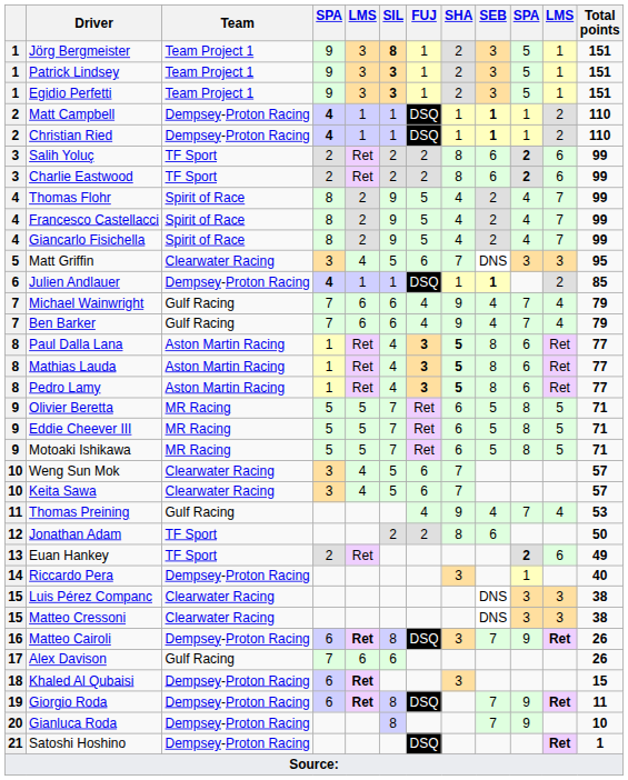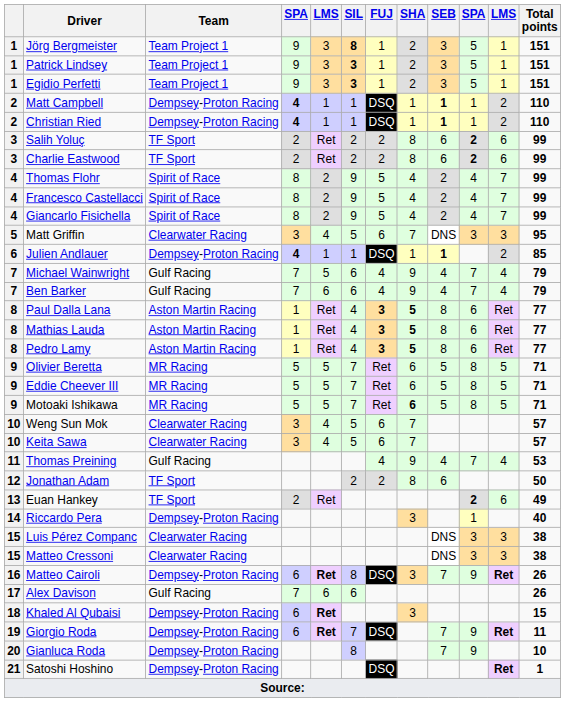 <table class="wikitable" style="font-size: 90%; text-align:center;">
 <tr valign="top">
 <th valign=middle></th>
 <th valign=middle>Driver</th>
 <th valign=middle>Team</th>
 <th><a href='#'>SPA</a><br></th>
 <th><a href='#'>LMS</a><br></th>
 <th><a href='#'>SIL</a><br></th>
 <th><a href='#'>FUJ</a><br></th>
 <th><a href='#'>SHA</a><br></th>
 <th><a href='#'>SEB</a><br></th>
 <th><a href='#'>SPA</a><br></th>
 <th><a href='#'>LMS</a><br></th>
 <th valign=middle>Total<br>points</th>
 </tr>
 <tr>
 <th>1</th>
 <td align=left> <a href='#'>Jörg Bergmeister</a></td>
 <td align=left> <a href='#'>Team Project 1</a></td>
 <td style="background:#DFFFDF;">9</td>
 <td style="background:#FFDF9F;">3</td>
 <td style="background:#FFDF9F;"><strong>8</strong></td>
 <td style="background:#FFFFBF;">1</td>
 <td style="background:#DFDFDF;">2</td>
 <td style="background:#FFDF9F;">3</td>
 <td style="background:#DFFFDF;">5</td>
 <td style="background:#FFFFBF;">1</td>
 <td><strong>151</strong></td>
 </tr>
 <tr>
 <th>1</th>
 <td align=left> <a href='#'>Patrick Lindsey</a></td>
 <td align=left> <a href='#'>Team Project 1</a></td>
 <td style="background:#DFFFDF;">9</td>
 <td style="background:#FFDF9F;">3</td>
 <td style="background:#FFDF9F;"><strong>3</strong></td>
 <td style="background:#FFFFBF;">1</td>
 <td style="background:#DFDFDF;">2</td>
 <td style="background:#FFDF9F;">3</td>
 <td style="background:#DFFFDF;">5</td>
 <td style="background:#FFFFBF;">1</td>
 <td><strong>151</strong></td>
 </tr>
 <tr>
 <th>1</th>
 <td align=left> <a href='#'>Egidio Perfetti</a></td>
 <td align=left> <a href='#'>Team Project 1</a></td>
 <td style="background:#DFFFDF;">9</td>
 <td style="background:#FFDF9F;">3</td>
 <td style="background:#FFDF9F;"><strong>3</strong></td>
 <td style="background:#FFFFBF;">1</td>
 <td style="background:#DFDFDF;">2</td>
 <td style="background:#FFDF9F;">3</td>
 <td style="background:#DFFFDF;">5</td>
 <td style="background:#FFFFBF;">1</td>
 <td><strong>151</strong></td>
 </tr>
 <tr>
 <th>2</th>
 <td align=left> <a href='#'>Matt Campbell</a></td>
 <td align=left> <a href='#'>Dempsey</a>-<a href='#'>Proton Racing</a></td>
 <td style="background:#CFCFFF;"><strong>4</strong></td>
 <td style="background:#CFCFFF;">1</td>
 <td style="background:#CFCFFF;">1</td>
 <td style="background:#000000; color:#FFFFFF;">DSQ</td>
 <td style="background:#FFFFBF;">1</td>
 <td style="background:#FFFFBF;"><strong>1</strong></td>
 <td style="background:#FFFFBF;">1</td>
 <td style="background:#DFDFDF;">2</td>
 <td><strong>110</strong></td>
 </tr>
 <tr>
 <th>2</th>
 <td align=left> <a href='#'>Christian Ried</a></td>
 <td align=left> <a href='#'>Dempsey</a>-<a href='#'>Proton Racing</a></td>
 <td style="background:#CFCFFF;"><strong>4</strong></td>
 <td style="background:#CFCFFF;">1</td>
 <td style="background:#CFCFFF;">1</td>
 <td style="background:#000000; color:#FFFFFF;">DSQ</td>
 <td style="background:#FFFFBF;">1</td>
 <td style="background:#FFFFBF;"><strong>1</strong></td>
 <td style="background:#FFFFBF;">1</td>
 <td style="background:#DFDFDF;">2</td>
 <td><strong>110</strong></td>
 </tr>
 <tr>
 <th>3</th>
 <td align=left> <a href='#'>Salih Yoluç</a></td>
 <td align=left> <a href='#'>TF Sport</a></td>
 <td style="background:#DFDFDF;">2</td>
 <td style="background:#EFCFFF;">Ret</td>
 <td style="background:#DFDFDF;">2</td>
 <td style="background:#DFDFDF;">2</td>
 <td style="background:#DFFFDF;">8</td>
 <td style="background:#DFFFDF;">6</td>
 <td style="background:#DFDFDF;"><strong>2</strong></td>
 <td style="background:#DFFFDF;">6</td>
 <td><strong>99</strong></td>
 </tr>
 <tr>
 <th>3</th>
 <td align=left> <a href='#'>Charlie Eastwood</a></td>
 <td align=left> <a href='#'>TF Sport</a></td>
 <td style="background:#DFDFDF;">2</td>
 <td style="background:#EFCFFF;">Ret</td>
 <td style="background:#DFDFDF;">2</td>
 <td style="background:#DFDFDF;">2</td>
 <td style="background:#DFFFDF;">8</td>
 <td style="background:#DFFFDF;">6</td>
 <td style="background:#DFDFDF;"><strong>2</strong></td>
 <td style="background:#DFFFDF;">6</td>
 <td><strong>99</strong></td>
 </tr>
 <tr>
 <th>4</th>
 <td align=left> <a href='#'>Thomas Flohr</a></td>
 <td align=left> <a href='#'>Spirit of Race</a></td>
 <td style="background:#DFFFDF;">8</td>
 <td style="background:#DFDFDF;">2</td>
 <td style="background:#DFFFDF;">9</td>
 <td style="background:#DFFFDF;">5</td>
 <td style="background:#DFFFDF;">4</td>
 <td style="background:#DFDFDF;">2</td>
 <td style="background:#DFFFDF;">4</td>
 <td style="background:#DFFFDF;">7</td>
 <td><strong>99</strong></td>
 </tr>
 <tr>
 <th>4</th>
 <td align=left> <a href='#'>Francesco Castellacci</a></td>
 <td align=left> <a href='#'>Spirit of Race</a></td>
 <td style="background:#DFFFDF;">8</td>
 <td style="background:#DFDFDF;">2</td>
 <td style="background:#DFFFDF;">9</td>
 <td style="background:#DFFFDF;">5</td>
 <td style="background:#DFFFDF;">4</td>
 <td style="background:#DFDFDF;">2</td>
 <td style="background:#DFFFDF;">4</td>
 <td style="background:#DFFFDF;">7</td>
 <td><strong>99</strong></td>
 </tr>
 <tr>
 <th>4</th>
 <td align=left> <a href='#'>Giancarlo Fisichella</a></td>
 <td align=left> <a href='#'>Spirit of Race</a></td>
 <td style="background:#DFFFDF;">8</td>
 <td style="background:#DFDFDF;">2</td>
 <td style="background:#DFFFDF;">9</td>
 <td style="background:#DFFFDF;">5</td>
 <td style="background:#DFFFDF;">4</td>
 <td style="background:#DFDFDF;">2</td>
 <td style="background:#DFFFDF;">4</td>
 <td style="background:#DFFFDF;">7</td>
 <td><strong>99</strong></td>
 </tr>
 <tr>
 <th>5</th>
 <td align=left> Matt Griffin</td>
 <td align=left> <a href='#'>Clearwater Racing</a></td>
 <td style="background:#FFDF9F;">3</td>
 <td style="background:#DFFFDF;">4</td>
 <td style="background:#DFFFDF;">5</td>
 <td style="background:#DFFFDF;">6</td>
 <td style="background:#DFFFDF;">7</td>
 <td style="background:#FFFFFF;">DNS</td>
 <td style="background:#FFDF9F;">3</td>
 <td style="background:#FFDF9F;">3</td>
 <td><strong>95</strong></td>
 </tr>
 <tr>
 <th>6</th>
 <td align=left> <a href='#'>Julien Andlauer</a></td>
 <td align=left> <a href='#'>Dempsey</a>-<a href='#'>Proton Racing</a></td>
 <td style="background:#CFCFFF;"><strong>4</strong></td>
 <td style="background:#CFCFFF;">1</td>
 <td style="background:#CFCFFF;">1</td>
 <td style="background:#000000; color:#FFFFFF;">DSQ</td>
 <td style="background:#FFFFBF;">1</td>
 <td style="background:#FFFFBF;"><strong>1</strong></td>
 <td></td>
 <td style="background:#DFDFDF;">2</td>
 <td><strong>85</strong></td>
 </tr>
 <tr>
 <th>7</th>
 <td align=left> <a href='#'>Michael Wainwright</a></td>
 <td align=left> Gulf Racing</td>
 <td style="background:#DFFFDF;">7</td>
-<td style="background:#DFFFDF;">6</td>
+<td style="background:#DFFFDF;">5</td>
 <td style="background:#DFFFDF;">6</td>
 <td style="background:#DFFFDF;">4</td>
 <td style="background:#DFFFDF;">9</td>
 <td style="background:#DFFFDF;">4</td>
 <td style="background:#DFFFDF;">7</td>
 <td style="background:#DFFFDF;">4</td>
 <td><strong>79</strong></td>
 </tr>
 <tr>
 <th>7</th>
 <td align=left> <a href='#'>Ben Barker</a></td>
 <td align=left> Gulf Racing</td>
 <td style="background:#DFFFDF;">7</td>
 <td style="background:#DFFFDF;">6</td>
 <td style="background:#DFFFDF;">6</td>
 <td style="background:#DFFFDF;">4</td>
 <td style="background:#DFFFDF;">9</td>
 <td style="background:#DFFFDF;">4</td>
 <td style="background:#DFFFDF;">7</td>
 <td style="background:#DFFFDF;">4</td>
 <td><strong>79</strong></td>
 </tr>
 <tr>
 <th>8</th>
 <td align=left> <a href='#'>Paul Dalla Lana</a></td>
 <td align=left> <a href='#'>Aston Martin Racing</a></td>
 <td style="background:#FFFFBF;">1</td>
 <td style="background:#EFCFFF;">Ret</td>
 <td style="background:#DFFFDF;">4</td>
 <td style="background:#FFDF9F;"><strong>3</strong></td>
 <td style="background:#DFFFDF;"><strong>5</strong></td>
 <td style="background:#DFFFDF;">8</td>
 <td style="background:#DFFFDF;">6</td>
 <td style="background:#EFCFFF;">Ret</td>
 <td><strong>77</strong></td>
 </tr>
 <tr>
 <th>8</th>
 <td align=left> <a href='#'>Mathias Lauda</a></td>
 <td align=left> <a href='#'>Aston Martin Racing</a></td>
 <td style="background:#FFFFBF;">1</td>
 <td style="background:#EFCFFF;">Ret</td>
 <td style="background:#DFFFDF;">4</td>
 <td style="background:#FFDF9F;"><strong>3</strong></td>
 <td style="background:#DFFFDF;"><strong>5</strong></td>
 <td style="background:#DFFFDF;">8</td>
 <td style="background:#DFFFDF;">6</td>
 <td style="background:#EFCFFF;">Ret</td>
 <td><strong>77</strong></td>
 </tr>
 <tr>
 <th>8</th>
 <td align=left> <a href='#'>Pedro Lamy</a></td>
 <td align=left> <a href='#'>Aston Martin Racing</a></td>
 <td style="background:#FFFFBF;">1</td>
 <td style="background:#EFCFFF;">Ret</td>
 <td style="background:#DFFFDF;">4</td>
 <td style="background:#FFDF9F;"><strong>3</strong></td>
 <td style="background:#DFFFDF;"><strong>5</strong></td>
 <td style="background:#DFFFDF;">8</td>
 <td style="background:#DFFFDF;">6</td>
 <td style="background:#EFCFFF;">Ret</td>
 <td><strong>77</strong></td>
 </tr>
 <tr>
 <th>9</th>
 <td align=left> <a href='#'>Olivier Beretta</a></td>
 <td align=left> <a href='#'>MR Racing</a></td>
 <td style="background:#DFFFDF;">5</td>
 <td style="background:#DFFFDF;">5</td>
 <td style="background:#DFFFDF;">7</td>
 <td style="background:#EFCFFF;">Ret</td>
 <td style="background:#DFFFDF;">6</td>
 <td style="background:#DFFFDF;">5</td>
 <td style="background:#DFFFDF;">8</td>
 <td style="background:#DFFFDF;">5</td>
 <td><strong>71</strong></td>
 </tr>
 <tr>
 <th>9</th>
 <td align=left> <a href='#'>Eddie Cheever III</a></td>
 <td align=left> <a href='#'>MR Racing</a></td>
 <td style="background:#DFFFDF;">5</td>
 <td style="background:#DFFFDF;">5</td>
 <td style="background:#DFFFDF;">7</td>
 <td style="background:#EFCFFF;">Ret</td>
 <td style="background:#DFFFDF;">6</td>
 <td style="background:#DFFFDF;">5</td>
 <td style="background:#DFFFDF;">8</td>
 <td style="background:#DFFFDF;">5</td>
 <td><strong>71</strong></td>
 </tr>
 <tr>
 <th>9</th>
 <td align=left> Motoaki Ishikawa</td>
 <td align=left> <a href='#'>MR Racing</a></td>
 <td style="background:#DFFFDF;">5</td>
 <td style="background:#DFFFDF;">5</td>
 <td style="background:#DFFFDF;">7</td>
 <td style="background:#EFCFFF;">Ret</td>
-<td style="background:#DFFFDF;">6</td>
+<td style="background:#DFFFDF;"><strong>6</strong></td>
 <td style="background:#DFFFDF;">5</td>
 <td style="background:#DFFFDF;">8</td>
 <td style="background:#DFFFDF;">5</td>
 <td><strong>71</strong></td>
 </tr>
 <tr>
 <th>10</th>
 <td align=left> Weng Sun Mok</td>
 <td align=left> <a href='#'>Clearwater Racing</a></td>
 <td style="background:#FFDF9F;">3</td>
 <td style="background:#DFFFDF;">4</td>
 <td style="background:#DFFFDF;">5</td>
 <td style="background:#DFFFDF;">6</td>
 <td style="background:#DFFFDF;">7</td>
 <td></td>
 <td></td>
 <td></td>
 <td><strong>57</strong></td>
 </tr>
 <tr>
 <th>10</th>
 <td align=left> <a href='#'>Keita Sawa</a></td>
 <td align=left> <a href='#'>Clearwater Racing</a></td>
 <td style="background:#FFDF9F;">3</td>
 <td style="background:#DFFFDF;">4</td>
 <td style="background:#DFFFDF;">5</td>
 <td style="background:#DFFFDF;">6</td>
 <td style="background:#DFFFDF;">7</td>
 <td></td>
 <td></td>
 <td></td>
 <td><strong>57</strong></td>
 </tr>
 <tr>
 <th>11</th>
 <td align=left> <a href='#'>Thomas Preining</a></td>
 <td align=left> Gulf Racing</td>
 <td></td>
 <td></td>
 <td></td>
 <td style="background:#DFFFDF;">4</td>
 <td style="background:#DFFFDF;">9</td>
 <td style="background:#DFFFDF;">4</td>
 <td style="background:#DFFFDF;">7</td>
 <td style="background:#DFFFDF;">4</td>
 <td><strong>53</strong></td>
 </tr>
 <tr>
 <th>12</th>
 <td align=left> <a href='#'>Jonathan Adam</a></td>
 <td align=left> <a href='#'>TF Sport</a></td>
 <td></td>
 <td></td>
 <td style="background:#DFDFDF;">2</td>
 <td style="background:#DFDFDF;">2</td>
 <td style="background:#DFFFDF;">8</td>
 <td style="background:#DFFFDF;">6</td>
 <td></td>
 <td></td>
 <td><strong>50</strong></td>
 </tr>
 <tr>
 <th>13</th>
 <td align=left> Euan Hankey</td>
 <td align=left> <a href='#'>TF Sport</a></td>
 <td style="background:#DFDFDF;">2</td>
 <td style="background:#EFCFFF;">Ret</td>
 <td></td>
 <td></td>
 <td></td>
 <td></td>
 <td style="background:#DFDFDF;"><strong>2</strong></td>
 <td style="background:#DFFFDF;">6</td>
 <td><strong>49</strong></td>
 </tr>
 <tr>
 <th>14</th>
 <td align=left> <a href='#'>Riccardo Pera</a></td>
 <td align=left> <a href='#'>Dempsey</a>-<a href='#'>Proton Racing</a></td>
 <td></td>
 <td></td>
 <td></td>
 <td></td>
 <td style="background:#FFDF9F;">3</td>
 <td></td>
 <td style="background:#FFFFBF;">1</td>
 <td></td>
 <td><strong>40</strong></td>
 </tr>
 <tr>
 <th>15</th>
 <td align=left> <a href='#'>Luis Pérez Companc</a></td>
 <td align=left> <a href='#'>Clearwater Racing</a></td>
 <td></td>
 <td></td>
 <td></td>
 <td></td>
 <td></td>
 <td style="background:#FFFFFF;">DNS</td>
 <td style="background:#FFDF9F;">3</td>
 <td style="background:#FFDF9F;">3</td>
 <td><strong>38</strong></td>
 </tr>
 <tr>
 <th>15</th>
 <td align=left> <a href='#'>Matteo Cressoni</a></td>
 <td align=left> <a href='#'>Clearwater Racing</a></td>
 <td></td>
 <td></td>
 <td></td>
 <td></td>
 <td></td>
 <td style="background:#FFFFFF;">DNS</td>
 <td style="background:#FFDF9F;">3</td>
 <td style="background:#FFDF9F;">3</td>
 <td><strong>38</strong></td>
 </tr>
 <tr>
 <th>16</th>
 <td align=left> <a href='#'>Matteo Cairoli</a></td>
 <td align=left> <a href='#'>Dempsey</a>-<a href='#'>Proton Racing</a></td>
 <td style="background:#CFCFFF;">6</td>
 <td style="background:#EFCFFF;"><strong>Ret</strong></td>
 <td style="background:#CFCFFF;">8</td>
 <td style="background:#000000; color:#FFFFFF;">DSQ</td>
 <td style="background:#FFDF9F;">3</td>
 <td style="background:#DFFFDF;">7</td>
 <td style="background:#DFFFDF;">9</td>
 <td style="background:#EFCFFF;"><strong>Ret</strong></td>
 <td><strong>26</strong></td>
 </tr>
 <tr>
 <th>17</th>
 <td align=left> <a href='#'>Alex Davison</a></td>
 <td align=left> Gulf Racing</td>
 <td style="background:#DFFFDF;">7</td>
 <td style="background:#DFFFDF;">6</td>
 <td style="background:#DFFFDF;">6</td>
 <td></td>
 <td></td>
 <td></td>
 <td></td>
 <td></td>
 <td><strong>26</strong></td>
 </tr>
 <tr>
 <th>18</th>
 <td align=left> <a href='#'>Khaled Al Qubaisi</a></td>
 <td align=left> <a href='#'>Dempsey</a>-<a href='#'>Proton Racing</a></td>
 <td style="background:#CFCFFF;">6</td>
 <td style="background:#EFCFFF;"><strong>Ret</strong></td>
 <td></td>
 <td></td>
 <td style="background:#FFDF9F;">3</td>
 <td></td>
 <td></td>
 <td></td>
 <td><strong>15</strong></td>
 </tr>
 <tr>
 <th>19</th>
 <td align=left> <a href='#'>Giorgio Roda</a></td>
 <td align=left> <a href='#'>Dempsey</a>-<a href='#'>Proton Racing</a></td>
 <td style="background:#CFCFFF;">6</td>
 <td style="background:#EFCFFF;"><strong>Ret</strong></td>
-<td style="background:#CFCFFF;">8</td>
+<td style="background:#CFCFFF;">7</td>
 <td style="background:#000000; color:#FFFFFF;">DSQ</td>
 <td></td>
 <td style="background:#DFFFDF;">7</td>
 <td style="background:#DFFFDF;">9</td>
 <td style="background:#EFCFFF;"><strong>Ret</strong></td>
 <td><strong>11</strong></td>
 </tr>
 <tr>
 <th>20</th>
 <td align=left> <a href='#'>Gianluca Roda</a></td>
 <td align=left> <a href='#'>Dempsey</a>-<a href='#'>Proton Racing</a></td>
 <td></td>
 <td></td>
 <td style="background:#CFCFFF;">8</td>
 <td></td>
 <td></td>
 <td style="background:#DFFFDF;">7</td>
 <td style="background:#DFFFDF;">9</td>
 <td></td>
 <td><strong>10</strong></td>
 </tr>
 <tr>
 <th>21</th>
 <td align=left> Satoshi Hoshino</td>
 <td align=left> <a href='#'>Dempsey</a>-<a href='#'>Proton Racing</a></td>
 <td></td>
 <td></td>
 <td></td>
 <td style="background:#000000; color:#FFFFFF;">DSQ</td>
 <td></td>
 <td></td>
 <td></td>
 <td style="background:#EFCFFF;"><strong>Ret</strong></td>
 <td><strong>1</strong></td>
 </tr>
 <tr class="sortbottom">
 <td colspan="12" style="background-color:#EAECF0;text-align:center"><strong>Source:</strong></td>
 </tr>
 </table>
